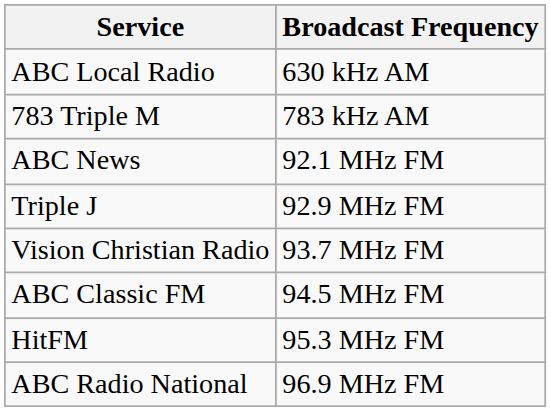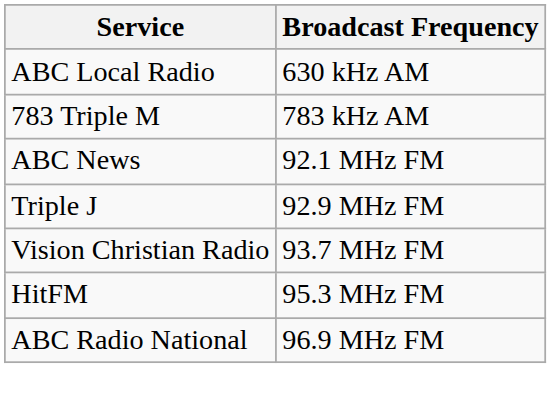 <table class="wikitable">
 <tr>
 <th>Service</th>
 <th>Broadcast Frequency</th>
 </tr>
 <tr>
 <td>ABC Local Radio</td>
 <td>630 kHz AM</td>
 </tr>
 <tr>
 <td>783 Triple M</td>
 <td>783 kHz AM</td>
 </tr>
 <tr>
 <td>ABC News</td>
 <td>92.1 MHz FM</td>
 </tr>
 <tr>
 <td>Triple J</td>
 <td>92.9 MHz FM</td>
 </tr>
 <tr>
 <td>Vision Christian Radio</td>
 <td>93.7 MHz FM</td>
 </tr>
 <tr>
-<td>ABC Classic FM</td>
-<td>94.5 MHz FM</td>
-</tr>
-<tr>
 <td>HitFM</td>
 <td>95.3 MHz FM</td>
 </tr>
 <tr>
 <td>ABC Radio National</td>
 <td>96.9 MHz FM</td>
 </tr>
 </table>
